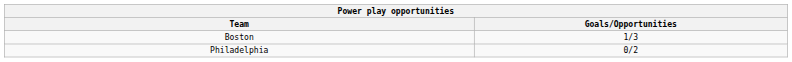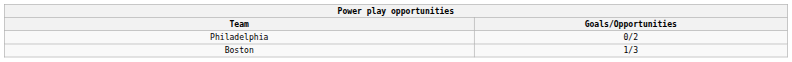 <table class="wikitable" style="width:100%;text-align: center;">
 <tr>
 <th colspan=2>Power play opportunities</th>
 </tr>
 <tr>
 <th style="width:60%;">Team</th>
 <th style="width:40%;">Goals/Opportunities</th>
 </tr>
 <tr>
+<td>Philadelphia</td>
+<td>0/2</td>
+</tr>
+<tr>
 <td>Boston</td>
 <td>1/3</td>
 </tr>
-<tr>
-<td>Philadelphia</td>
-<td>0/2</td>
-</tr>
 </table>
